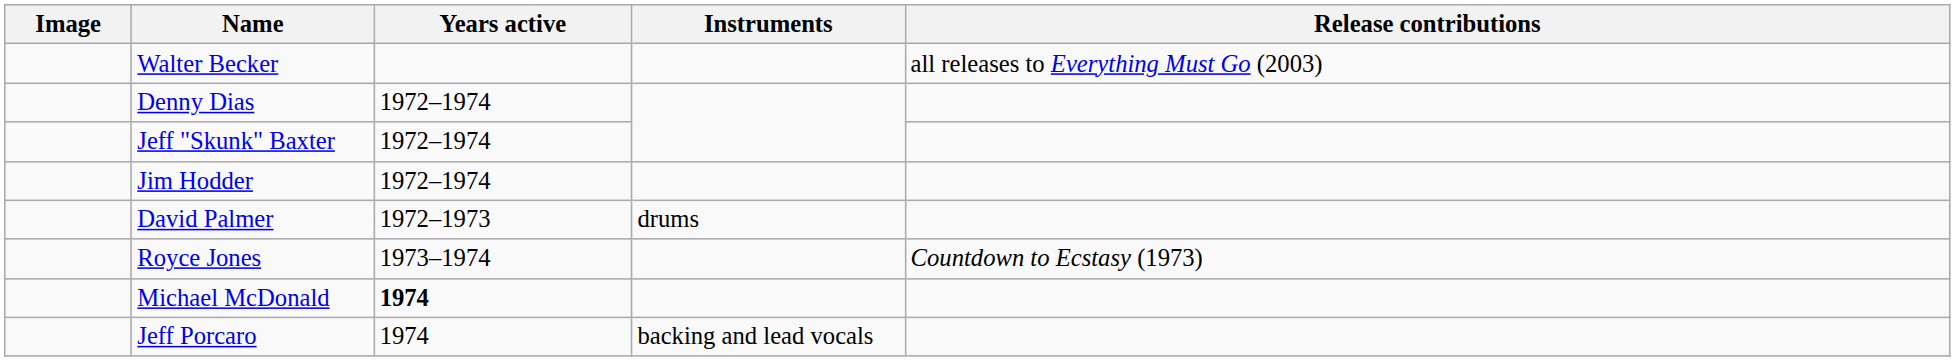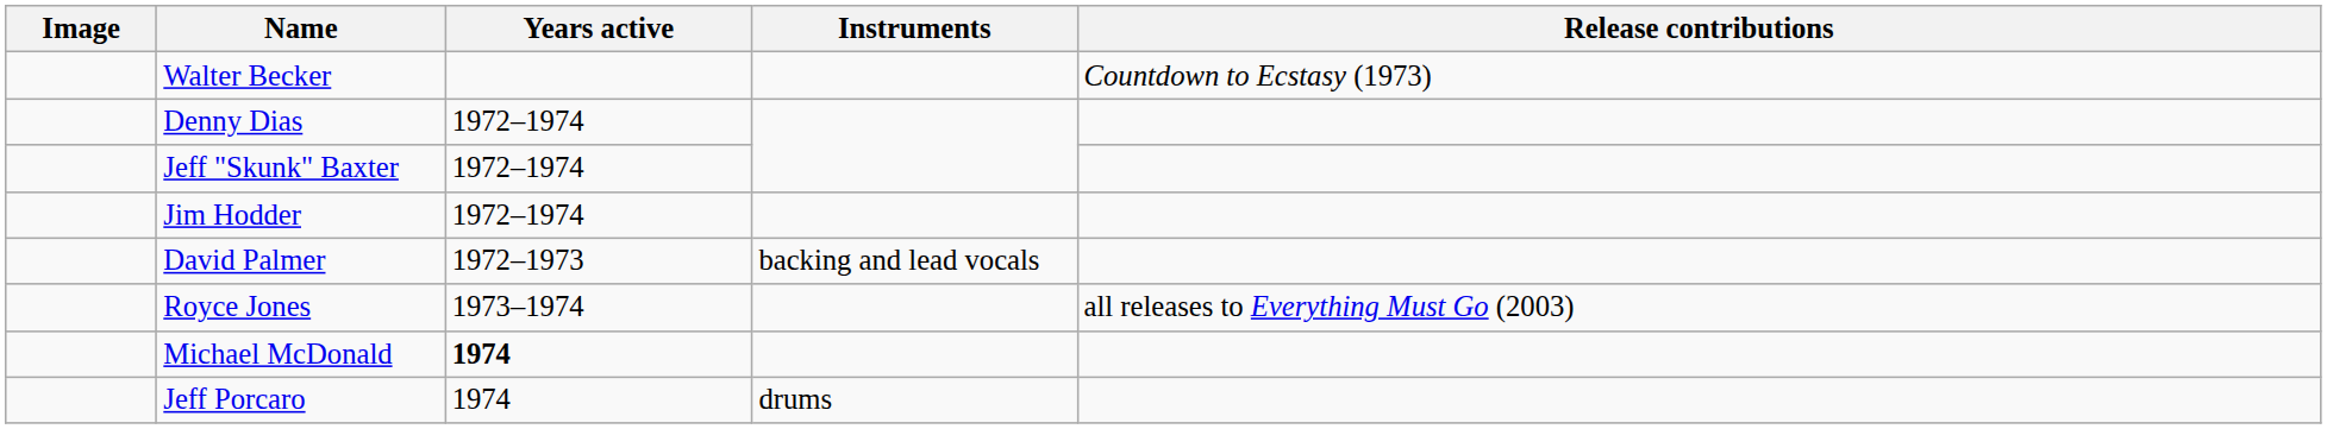 <table class="wikitable" border="1" width="100%">
 <tr>
 <th width="75">Image</th>
 <th width="150">Name</th>
 <th width="160">Years active</th>
 <th width="170">Instruments</th>
 <th>Release contributions</th>
 </tr>
 <tr>
 <td></td>
 <td><a href='#'>Walter Becker</a></td>
 <td></td>
 <td></td>
-<td>all releases to <em><a href='#'>Everything Must Go</a></em> (2003)</td>
+<td><em>Countdown to Ecstasy</em> (1973)</td>
 </tr>
 <tr>
 <td></td>
 <td><a href='#'>Denny Dias</a></td>
 <td>1972–1974 </td>
 <td rowspan="2"></td>
 <td></td>
 </tr>
 <tr>
 <td></td>
 <td><a href='#'>Jeff "Skunk" Baxter</a></td>
 <td>1972–1974</td>
 <td></td>
 </tr>
 <tr>
 <td></td>
 <td><a href='#'>Jim Hodder</a></td>
 <td>1972–1974 </td>
 <td></td>
 <td></td>
 </tr>
 <tr>
 <td></td>
 <td><a href='#'>David Palmer</a></td>
 <td>1972–1973</td>
-<td>drums</td>
+<td>backing and lead vocals</td>
 <td></td>
 </tr>
 <tr>
 <td></td>
 <td><a href='#'>Royce Jones</a></td>
 <td>1973–1974</td>
 <td></td>
-<td><em>Countdown to Ecstasy</em> (1973)</td>
+<td>all releases to <em><a href='#'>Everything Must Go</a></em> (2003)</td>
 </tr>
 <tr>
 <td></td>
 <td><a href='#'>Michael McDonald</a></td>
 <td><strong>1974 </strong></td>
 <td></td>
 <td></td>
 </tr>
 <tr>
 <td></td>
 <td><a href='#'>Jeff Porcaro</a></td>
 <td>1974 </td>
-<td>backing and lead vocals</td>
+<td>drums</td>
 <td></td>
 </tr>
 </table>
